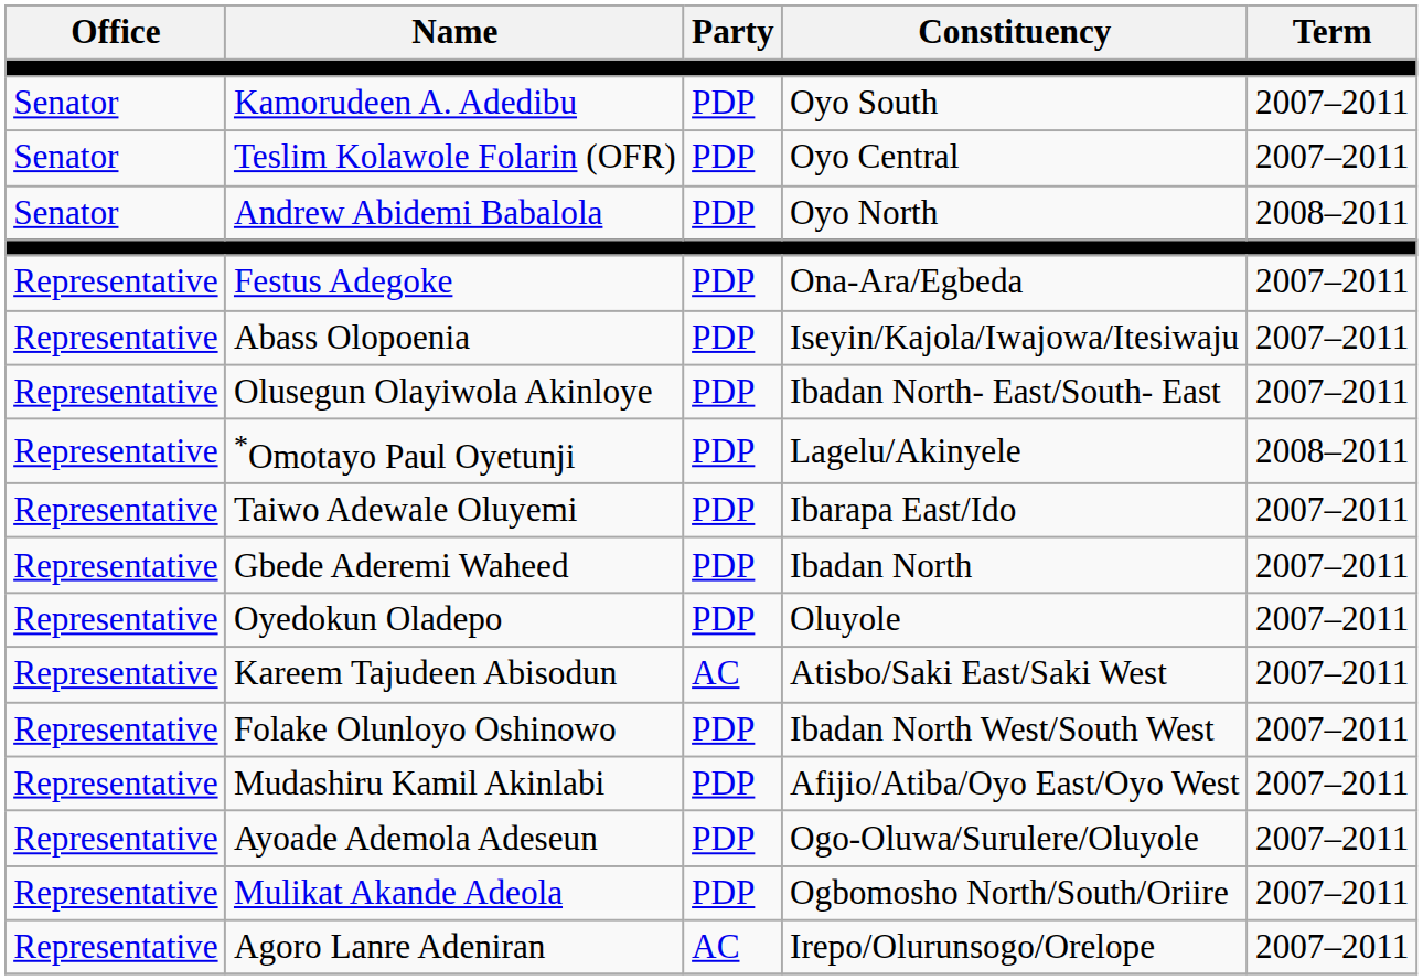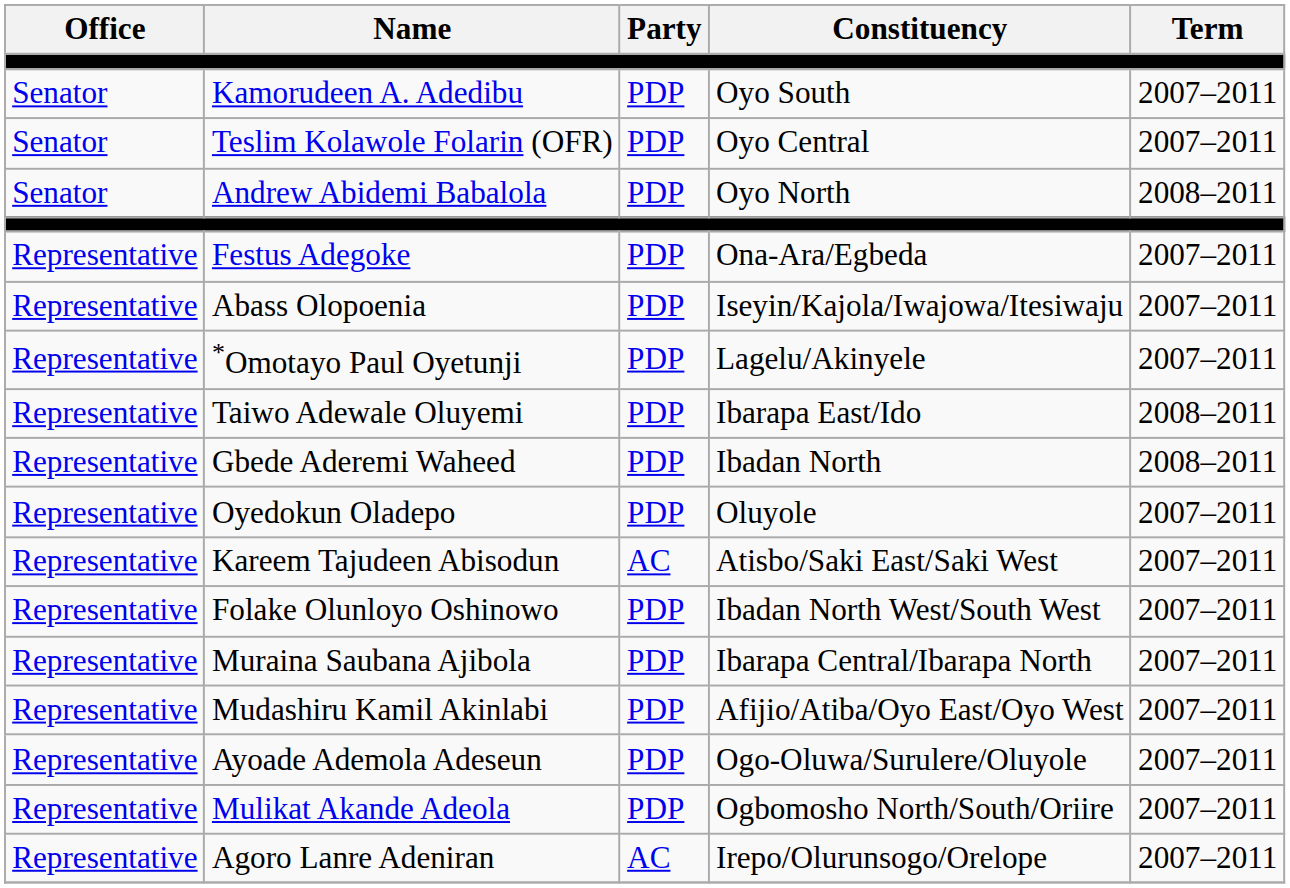 <table class="wikitable">
 <tr>
 <th>Office</th>
 <th>Name</th>
 <th>Party</th>
 <th>Constituency</th>
 <th>Term</th>
 </tr>
 <tr>
 <td bgcolor=#000000 colspan=5></td>
 </tr>
 <tr>
 <td><a href='#'>Senator</a></td>
 <td><a href='#'>Kamorudeen A. Adedibu</a></td>
 <td><a href='#'>PDP</a></td>
 <td>Oyo South</td>
 <td>2007–2011</td>
 </tr>
 <tr>
 <td><a href='#'>Senator</a></td>
 <td><a href='#'>Teslim Kolawole Folarin</a> (OFR)</td>
 <td><a href='#'>PDP</a></td>
 <td>Oyo Central</td>
 <td>2007–2011</td>
 </tr>
 <tr>
 <td><a href='#'>Senator</a></td>
 <td><a href='#'>Andrew Abidemi Babalola</a></td>
 <td><a href='#'>PDP</a></td>
 <td>Oyo North</td>
 <td>2008–2011</td>
 </tr>
 <tr>
 <td bgcolor=#000000 colspan=5></td>
 </tr>
 <tr>
 <td><a href='#'>Representative</a></td>
 <td><a href='#'>Festus Adegoke</a></td>
 <td><a href='#'>PDP</a></td>
 <td>Ona-Ara/Egbeda</td>
 <td>2007–2011</td>
 </tr>
 <tr>
 <td><a href='#'>Representative</a></td>
 <td>Abass Olopoenia</td>
 <td><a href='#'>PDP</a></td>
 <td>Iseyin/Kajola/Iwajowa/Itesiwaju</td>
 <td>2007–2011</td>
 </tr>
 <tr>
 <td><a href='#'>Representative</a></td>
-<td>Olusegun Olayiwola Akinloye</td>
-<td><a href='#'>PDP</a></td>
-<td>Ibadan North- East/South- East</td>
-<td>2007–2011</td>
-</tr>
-<tr>
-<td><a href='#'>Representative</a></td>
 <td><sup>*</sup>Omotayo Paul Oyetunji</td>
 <td><a href='#'>PDP</a></td>
 <td>Lagelu/Akinyele</td>
-<td>2008–2011</td>
+<td>2007–2011</td>
 </tr>
 <tr>
 <td><a href='#'>Representative</a></td>
 <td>Taiwo Adewale Oluyemi</td>
 <td><a href='#'>PDP</a></td>
 <td>Ibarapa East/Ido</td>
-<td>2007–2011</td>
+<td>2008–2011</td>
 </tr>
 <tr>
 <td><a href='#'>Representative</a></td>
 <td>Gbede Aderemi Waheed</td>
 <td><a href='#'>PDP</a></td>
 <td>Ibadan North</td>
-<td>2007–2011</td>
+<td>2008–2011</td>
 </tr>
 <tr>
 <td><a href='#'>Representative</a></td>
 <td>Oyedokun Oladepo</td>
 <td><a href='#'>PDP</a></td>
 <td>Oluyole</td>
 <td>2007–2011</td>
 </tr>
 <tr>
 <td><a href='#'>Representative</a></td>
 <td>Kareem Tajudeen Abisodun</td>
 <td><a href='#'>AC</a></td>
 <td>Atisbo/Saki East/Saki West</td>
 <td>2007–2011</td>
 </tr>
 <tr>
 <td><a href='#'>Representative</a></td>
 <td>Folake Olunloyo Oshinowo</td>
 <td><a href='#'>PDP</a></td>
 <td>Ibadan North West/South West</td>
+<td>2007–2011</td>
+</tr>
+<tr>
+<td><a href='#'>Representative</a></td>
+<td>Muraina Saubana Ajibola</td>
+<td><a href='#'>PDP</a></td>
+<td>Ibarapa Central/Ibarapa North</td>
 <td>2007–2011</td>
 </tr>
 <tr>
 <td><a href='#'>Representative</a></td>
 <td>Mudashiru Kamil Akinlabi</td>
 <td><a href='#'>PDP</a></td>
 <td>Afijio/Atiba/Oyo East/Oyo West</td>
 <td>2007–2011</td>
 </tr>
 <tr>
 <td><a href='#'>Representative</a></td>
 <td>Ayoade Ademola Adeseun</td>
 <td><a href='#'>PDP</a></td>
 <td>Ogo-Oluwa/Surulere/Oluyole</td>
 <td>2007–2011</td>
 </tr>
 <tr>
 <td><a href='#'>Representative</a></td>
 <td><a href='#'>Mulikat Akande Adeola</a></td>
 <td><a href='#'>PDP</a></td>
 <td>Ogbomosho North/South/Oriire</td>
 <td>2007–2011</td>
 </tr>
 <tr>
 <td><a href='#'>Representative</a></td>
 <td>Agoro Lanre Adeniran</td>
 <td><a href='#'>AC</a></td>
 <td>Irepo/Olurunsogo/Orelope</td>
 <td>2007–2011</td>
 </tr>
 <tr>
 </tr>
 </table>
